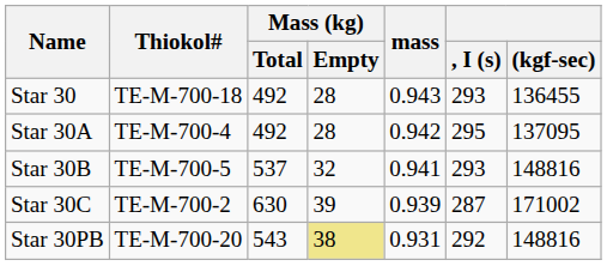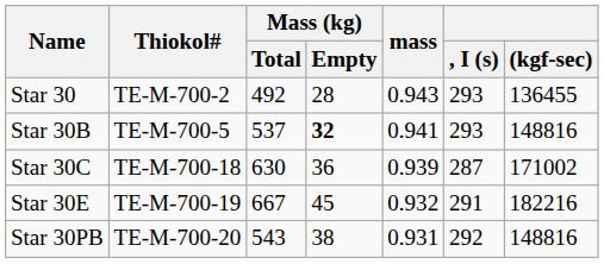 <table class="sortable wikitable">
 <tr>
 <th rowspan="2">Name</th>
 <th rowspan="2">Thiokol#</th>
 <th colspan="2">Mass (kg)</th>
 <th rowspan="2"> mass </th>
 <th colspan="2"></th>
 </tr>
 <tr>
 <th>Total</th>
 <th>Empty</th>
 <th>, I (s)</th>
 <th> (kgf-sec)</th>
 </tr>
 <tr>
 <td>Star 30</td>
-<td>TE-M-700-18</td>
+<td>TE-M-700-2</td>
 <td>492</td>
 <td>28</td>
 <td>0.943</td>
 <td>293</td>
 <td>136455</td>
 </tr>
 <tr>
-<td>Star 30A</td>
-<td>TE-M-700-4</td>
-<td>492</td>
-<td>28</td>
-<td>0.942</td>
-<td>295</td>
-<td>137095</td>
-</tr>
-<tr>
 <td>Star 30B</td>
 <td>TE-M-700-5</td>
 <td>537</td>
-<td>32</td>
+<td><strong>32</strong></td>
 <td>0.941</td>
 <td>293</td>
 <td>148816</td>
 </tr>
 <tr>
 <td>Star 30C</td>
-<td>TE-M-700-2</td>
+<td>TE-M-700-18</td>
 <td>630</td>
-<td>39</td>
+<td>36</td>
 <td>0.939</td>
 <td>287</td>
 <td>171002</td>
 </tr>
 <tr>
+<td>Star 30E</td>
+<td>TE-M-700-19</td>
+<td>667</td>
+<td>45</td>
+<td>0.932</td>
+<td>291</td>
+<td>182216</td>
+</tr>
+<tr>
 <td>Star 30PB</td>
 <td>TE-M-700-20</td>
 <td>543</td>
-<td style="background: khaki;">38</td>
+<td>38</td>
 <td>0.931</td>
 <td>292</td>
 <td>148816</td>
 </tr>
 </table>
